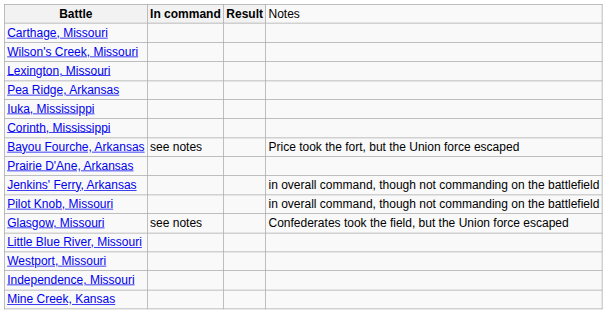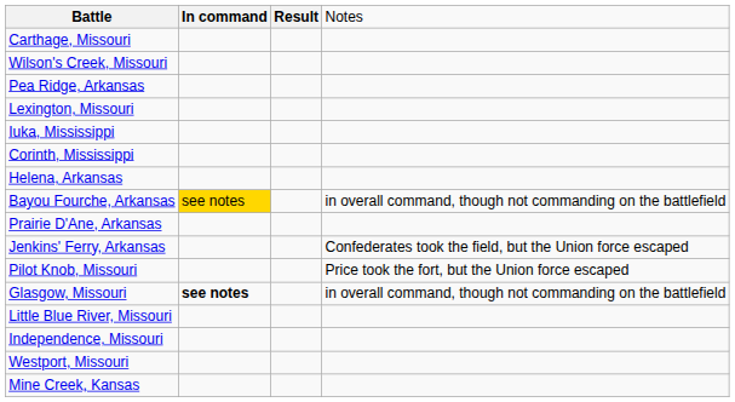 <table class="wikitable">
 <tr>
 <th>Battle</th>
 <th>In command</th>
 <th>Result</th>
 <td>Notes</td>
 </tr>
 <tr>
 <td><a href='#'>Carthage, Missouri</a></td>
 <td></td>
 <td></td>
 <td></td>
 </tr>
 <tr>
 <td><a href='#'>Wilson's Creek, Missouri</a></td>
 <td></td>
 <td></td>
 <td></td>
 </tr>
 <tr>
-<td><a href='#'>Lexington, Missouri</a></td>
+<td><a href='#'>Pea Ridge, Arkansas</a></td>
 <td></td>
 <td></td>
 <td></td>
 </tr>
 <tr>
-<td><a href='#'>Pea Ridge, Arkansas</a></td>
+<td><a href='#'>Lexington, Missouri</a></td>
 <td></td>
 <td></td>
 <td></td>
 </tr>
 <tr>
 <td><a href='#'>Iuka, Mississippi</a></td>
 <td></td>
 <td></td>
 <td></td>
 </tr>
 <tr>
 <td><a href='#'>Corinth, Mississippi</a></td>
 <td></td>
 <td></td>
 <td></td>
 </tr>
 <tr>
+<td><a href='#'>Helena, Arkansas</a></td>
+<td></td>
+<td></td>
+<td></td>
+</tr>
+<tr>
 <td><a href='#'>Bayou Fourche, Arkansas</a></td>
-<td>see notes</td>
+<td style="background: gold;">see notes</td>
 <td></td>
-<td>Price took the fort, but the Union force escaped</td>
+<td>in overall command, though not commanding on the battlefield</td>
 </tr>
 <tr>
 <td><a href='#'>Prairie D'Ane, Arkansas</a></td>
 <td></td>
 <td></td>
 <td></td>
 </tr>
 <tr>
 <td><a href='#'>Jenkins' Ferry, Arkansas</a></td>
 <td></td>
 <td></td>
-<td>in overall command, though not commanding on the battlefield</td>
+<td>Confederates took the field, but the Union force escaped</td>
 </tr>
 <tr>
 <td><a href='#'>Pilot Knob, Missouri</a></td>
 <td></td>
 <td></td>
+<td>Price took the fort, but the Union force escaped</td>
+</tr>
+<tr>
+<td><a href='#'>Glasgow, Missouri</a></td>
+<td><strong>see notes</strong></td>
+<td></td>
 <td>in overall command, though not commanding on the battlefield</td>
 </tr>
 <tr>
-<td><a href='#'>Glasgow, Missouri</a></td>
-<td>see notes</td>
+<td><a href='#'>Little Blue River, Missouri</a></td>
 <td></td>
-<td>Confederates took the field, but the Union force escaped</td>
+<td></td>
+<td></td>
 </tr>
 <tr>
-<td><a href='#'>Little Blue River, Missouri</a></td>
+<td><a href='#'>Independence, Missouri</a></td>
 <td></td>
 <td></td>
 <td></td>
 </tr>
 <tr>
 <td><a href='#'>Westport, Missouri</a></td>
 <td></td>
 <td></td>
 <td></td>
 </tr>
 <tr>
-<td><a href='#'>Independence, Missouri</a></td>
-<td></td>
-<td></td>
-<td></td>
-</tr>
-<tr>
 <td><a href='#'>Mine Creek, Kansas</a></td>
 <td></td>
 <td></td>
 <td></td>
 </tr>
 </table>
